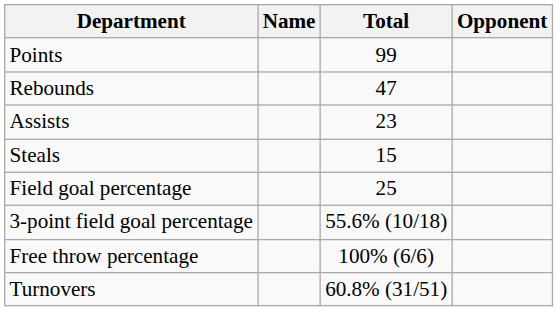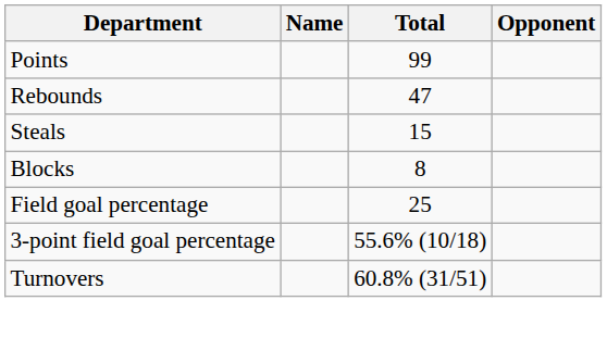 <table class=wikitable>
 <tr>
 <th>Department</th>
 <th>Name</th>
 <th>Total</th>
 <th>Opponent</th>
 </tr>
 <tr>
 <td>Points</td>
 <td></td>
 <td align=center>99</td>
 <td></td>
 </tr>
 <tr>
 <td>Rebounds</td>
 <td><br></td>
 <td align=center>47</td>
 <td><br></td>
 </tr>
 <tr>
-<td>Assists</td>
-<td></td>
-<td align=center>23</td>
-<td></td>
-</tr>
-<tr>
 <td>Steals</td>
 <td></td>
 <td align=center>15</td>
 <td></td>
+</tr>
+<tr>
+<td>Blocks</td>
+<td><br></td>
+<td align=center>8</td>
+<td><br></td>
 </tr>
 <tr>
 <td>Field goal percentage</td>
 <td></td>
 <td align=center>25</td>
 <td></td>
 </tr>
 <tr>
 <td>3-point field goal percentage</td>
 <td></td>
 <td align=center>55.6% (10/18)</td>
 <td></td>
 </tr>
 <tr>
-<td>Free throw percentage</td>
-<td></td>
-<td align=center>100% (6/6)</td>
-<td></td>
-</tr>
-<tr>
 <td>Turnovers</td>
 <td></td>
 <td align=center>60.8% (31/51)</td>
 <td></td>
 </tr>
 </table>
